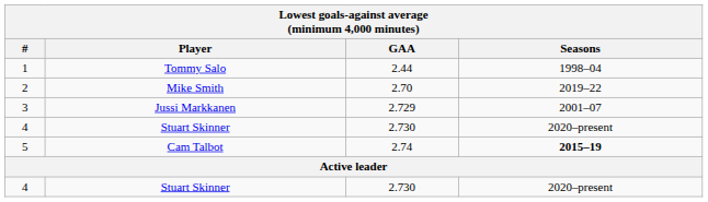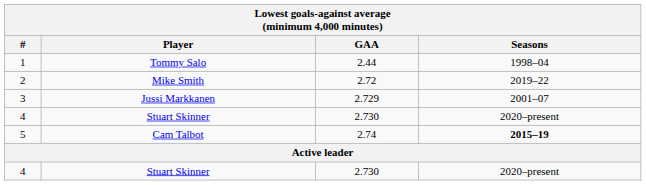 <table class="wikitable" style="text-align: center; font-size: 95%" width="70%">
 <tr>
 <th colspan="4">Lowest goals-against average<br>(minimum 4,000 minutes)</th>
 </tr>
 <tr>
 <th>#</th>
 <th>Player</th>
 <th>GAA</th>
 <th>Seasons</th>
 </tr>
 <tr>
 <td>1</td>
 <td><a href='#'>Tommy Salo</a></td>
 <td>2.44</td>
 <td>1998–04</td>
 </tr>
 <tr>
 <td>2</td>
 <td><a href='#'>Mike Smith</a></td>
-<td>2.70</td>
+<td>2.72</td>
 <td>2019–22</td>
 </tr>
 <tr>
 <td>3</td>
 <td><a href='#'>Jussi Markkanen</a></td>
 <td>2.729</td>
 <td>2001–07</td>
 </tr>
 <tr>
 <td>4</td>
 <td><a href='#'>Stuart Skinner</a></td>
 <td>2.730</td>
 <td>2020–present</td>
 </tr>
 <tr>
 <td>5</td>
 <td><a href='#'>Cam Talbot</a></td>
 <td>2.74</td>
 <td><strong>2015–19</strong></td>
 </tr>
 <tr>
 <th colspan="4">Active leader</th>
 </tr>
 <tr>
 <td>4</td>
 <td><a href='#'>Stuart Skinner</a></td>
 <td>2.730</td>
 <td>2020–present</td>
 </tr>
 </table>
